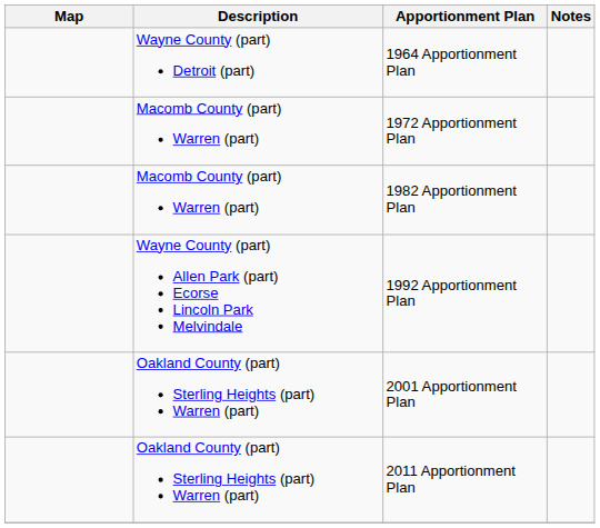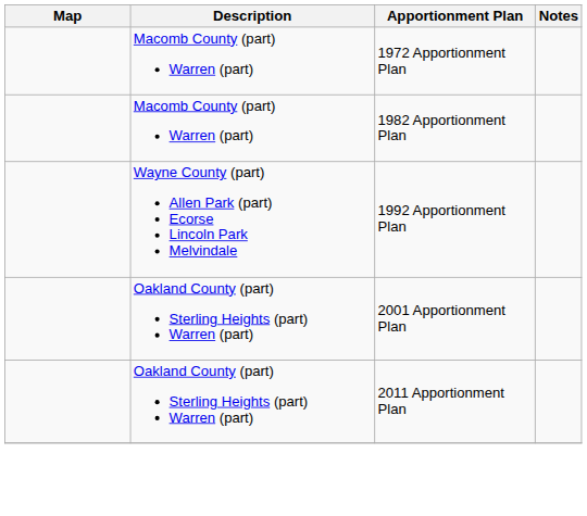 <table class="wikitable sortable">
 <tr>
 <th style="width:100pt;">Map</th>
 <th style="width:200pt;">Description</th>
 <th style="width:130pt;">Apportionment Plan</th>
 <th style="width:15pt;">Notes</th>
-</tr>
-<tr>
-<td></td>
-<td><a href='#'>Wayne County</a> (part)<br><ul><li><a href='#'>Detroit</a> (part)</li></ul></td>
-<td>1964 Apportionment Plan</td>
-<td></td>
 </tr>
 <tr>
 <td></td>
 <td><a href='#'>Macomb County</a> (part)<br><ul><li><a href='#'>Warren</a> (part)</li></ul></td>
 <td>1972 Apportionment Plan</td>
 <td></td>
 </tr>
 <tr>
 <td></td>
 <td><a href='#'>Macomb County</a> (part)<br><ul><li><a href='#'>Warren</a> (part)</li></ul></td>
 <td>1982 Apportionment Plan</td>
 <td></td>
 </tr>
 <tr>
 <td></td>
 <td><a href='#'>Wayne County</a> (part)<br><ul><li><a href='#'>Allen Park</a> (part)</li><li><a href='#'>Ecorse</a></li><li><a href='#'>Lincoln Park</a></li><li><a href='#'>Melvindale</a></li></ul></td>
 <td>1992 Apportionment Plan</td>
 <td></td>
 </tr>
 <tr>
 <td></td>
 <td><a href='#'>Oakland County</a> (part)<br><ul><li><a href='#'>Sterling Heights</a> (part)</li><li><a href='#'>Warren</a> (part)</li></ul></td>
 <td>2001 Apportionment Plan</td>
 <td></td>
 </tr>
 <tr>
 <td></td>
 <td><a href='#'>Oakland County</a> (part)<br><ul><li><a href='#'>Sterling Heights</a> (part)</li><li><a href='#'>Warren</a> (part)</li></ul></td>
 <td>2011 Apportionment Plan</td>
 <td></td>
 </tr>
 <tr>
 </tr>
 </table>
